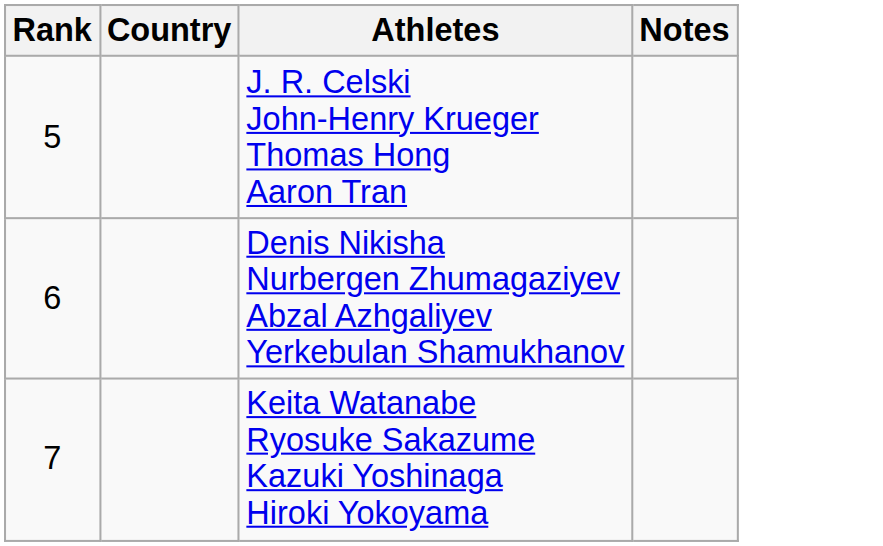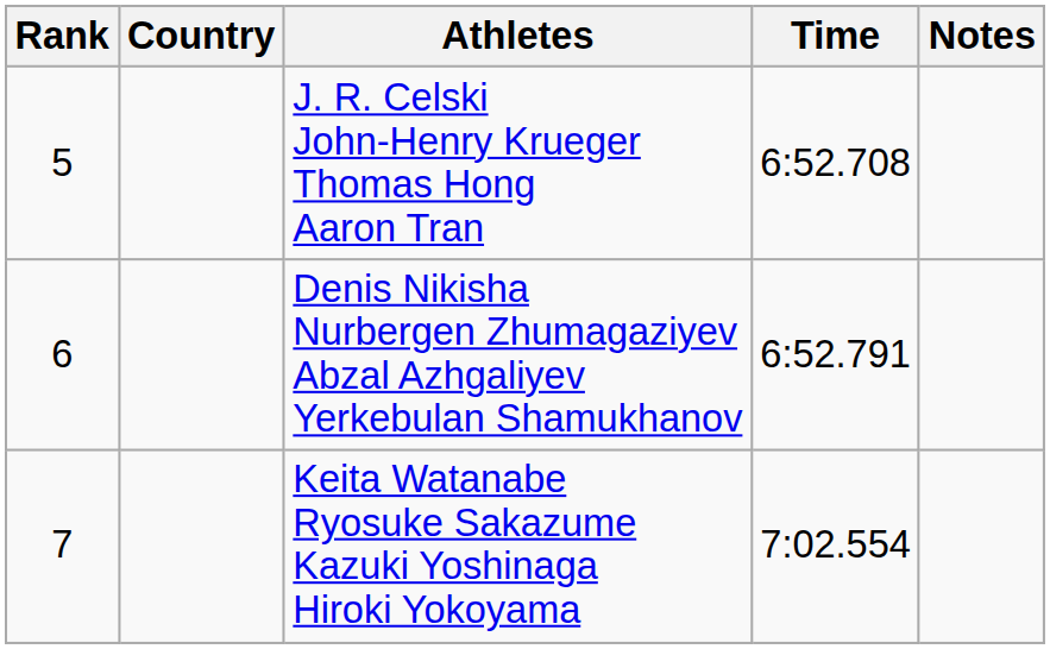 <table class="wikitable sortable" style="text-align:center">
 <tr>
 <th>Rank</th>
 <th>Country</th>
 <th>Athletes</th>
+<th>Time</th>
 <th>Notes</th>
 </tr>
 <tr>
 <td>5</td>
 <td align=left></td>
 <td align=left><a href='#'>J. R. Celski</a><br><a href='#'>John-Henry Krueger</a><br><a href='#'>Thomas Hong</a><br><a href='#'>Aaron Tran</a></td>
+<td>6:52.708</td>
 <td></td>
 </tr>
 <tr>
 <td>6</td>
 <td align=left></td>
 <td align=left><a href='#'>Denis Nikisha</a><br><a href='#'>Nurbergen Zhumagaziyev</a><br><a href='#'>Abzal Azhgaliyev</a><br><a href='#'>Yerkebulan Shamukhanov</a></td>
+<td>6:52.791</td>
 <td></td>
 </tr>
 <tr>
 <td>7</td>
 <td align=left></td>
 <td align=left><a href='#'>Keita Watanabe</a><br><a href='#'>Ryosuke Sakazume</a><br><a href='#'>Kazuki Yoshinaga</a><br><a href='#'>Hiroki Yokoyama</a></td>
+<td>7:02.554</td>
 <td></td>
 </tr>
 </table>
